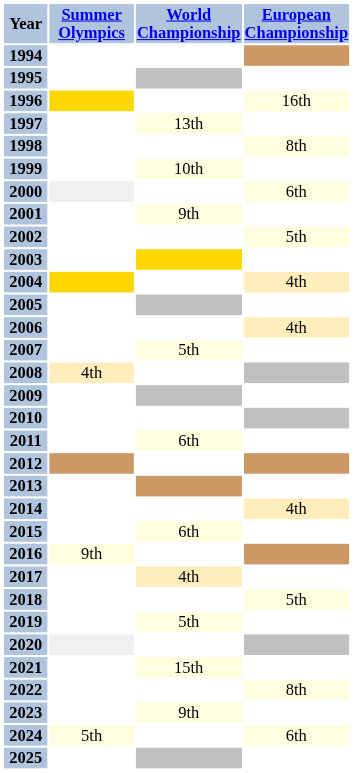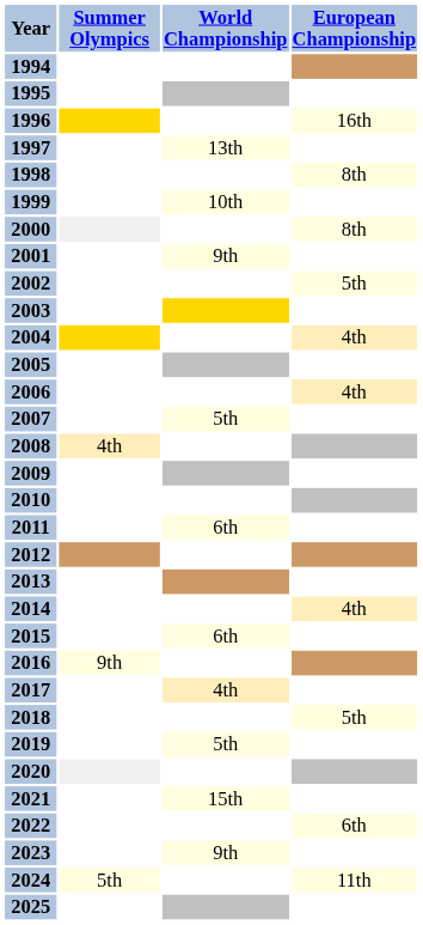 <table>
 <tr bgcolor="lightsteelblue">
 <th Width = 40>Year</th>
 <th Width = 80><a href='#'>Summer Olympics</a></th>
 <th Width = 80><a href='#'>World Championship</a></th>
 <th Width = 80><a href='#'>European Championship</a></th>
 </tr>
 <tr>
 <td align="center" bgcolor="lightsteelblue"><strong>1994</strong></td>
 <td></td>
 <td></td>
 <td align="center" bgcolor="#cc9966"></td>
 </tr>
 <tr>
 <td align="center" bgcolor="lightsteelblue"><strong>1995</strong></td>
 <td></td>
 <td align="center" bgcolor="silver"></td>
 <td></td>
 </tr>
 <tr>
 <td align="center" bgcolor="lightsteelblue"><strong>1996</strong></td>
 <td align="center" bgcolor="gold"></td>
 <td></td>
 <td align="center" bgcolor="lightyellow">16th</td>
 </tr>
 <tr>
 <td align="center" bgcolor="lightsteelblue"><strong>1997</strong></td>
 <td></td>
 <td align="center" bgcolor="lightyellow">13th</td>
 <td></td>
 </tr>
 <tr>
 <td align="center" bgcolor="lightsteelblue"><strong>1998</strong></td>
 <td></td>
 <td></td>
 <td align="center" bgcolor="lightyellow">8th</td>
 </tr>
 <tr>
 <td align="center" bgcolor="lightsteelblue"><strong>1999</strong></td>
 <td></td>
 <td align="center" bgcolor="lightyellow">10th</td>
 <td></td>
 </tr>
 <tr>
 <td align="center" bgcolor="lightsteelblue"><strong>2000</strong></td>
 <td align="center" bgcolor="#f0f0f0"></td>
 <td></td>
-<td align="center" bgcolor="lightyellow">6th</td>
+<td align="center" bgcolor="lightyellow">8th</td>
 </tr>
 <tr>
 <td align="center" bgcolor="lightsteelblue"><strong>2001</strong></td>
 <td></td>
 <td align="center" bgcolor="lightyellow">9th</td>
 <td></td>
 </tr>
 <tr>
 <td align="center" bgcolor="lightsteelblue"><strong>2002</strong></td>
 <td></td>
 <td></td>
 <td align="center" bgcolor="lightyellow">5th</td>
 </tr>
 <tr>
 <td align="center" bgcolor="lightsteelblue"><strong>2003</strong></td>
 <td></td>
 <td align="center" bgcolor="gold"></td>
 <td></td>
 </tr>
 <tr>
 <td align="center" bgcolor="lightsteelblue"><strong>2004</strong></td>
 <td align="center" bgcolor="gold"></td>
 <td></td>
 <td align="center" bgcolor="#ffeebb">4th</td>
 </tr>
 <tr>
 <td align="center" bgcolor="lightsteelblue"><strong>2005</strong></td>
 <td></td>
 <td align="center" bgcolor="silver"></td>
 <td></td>
 </tr>
 <tr>
 <td align="center" bgcolor="lightsteelblue"><strong>2006</strong></td>
 <td></td>
 <td></td>
 <td align="center" bgcolor="#ffeebb">4th</td>
 </tr>
 <tr>
 <td align="center" bgcolor="lightsteelblue"><strong>2007</strong></td>
 <td></td>
 <td align="center" bgcolor="lightyellow">5th</td>
 <td></td>
 </tr>
 <tr>
 <td align="center" bgcolor="lightsteelblue"><strong>2008</strong></td>
 <td align="center" bgcolor="#ffeebb">4th</td>
 <td></td>
 <td align="center" bgcolor="silver"></td>
 </tr>
 <tr>
 <td align="center" bgcolor="lightsteelblue"><strong>2009</strong></td>
 <td></td>
 <td align="center" bgcolor="silver"></td>
 <td></td>
 </tr>
 <tr>
 <td align="center" bgcolor="lightsteelblue"><strong>2010</strong></td>
 <td></td>
 <td></td>
 <td align="center" bgcolor="silver"></td>
 </tr>
 <tr>
 <td align="center" bgcolor="lightsteelblue"><strong>2011</strong></td>
 <td></td>
 <td align="center" bgcolor="lightyellow">6th</td>
 <td></td>
 </tr>
 <tr>
 <td align="center" bgcolor="lightsteelblue"><strong>2012</strong></td>
 <td align="center" bgcolor="#cc9966"></td>
 <td></td>
 <td align="center" bgcolor="#cc9966"></td>
 </tr>
 <tr>
 <td align="center" bgcolor="lightsteelblue"><strong>2013</strong></td>
 <td></td>
 <td align="center" bgcolor="#cc9966"></td>
 <td></td>
 </tr>
 <tr>
 <td align="center" bgcolor="lightsteelblue"><strong>2014</strong></td>
 <td></td>
 <td></td>
 <td align="center" bgcolor="#ffeebb">4th</td>
 </tr>
 <tr>
 <td align="center" bgcolor="lightsteelblue"><strong>2015</strong></td>
 <td></td>
 <td align="center" bgcolor="lightyellow">6th</td>
 <td></td>
 </tr>
 <tr>
 <td align="center" bgcolor="lightsteelblue"><strong>2016</strong></td>
 <td align="center" bgcolor="lightyellow">9th</td>
 <td></td>
 <td align="center" bgcolor="#cc9966"></td>
 </tr>
 <tr>
 <td align="center" bgcolor="lightsteelblue"><strong>2017</strong></td>
 <td></td>
 <td align="center" bgcolor="#ffeebb">4th</td>
 <td></td>
 </tr>
 <tr>
 <td align="center" bgcolor="lightsteelblue"><strong>2018</strong></td>
 <td></td>
 <td></td>
 <td align="center" bgcolor="lightyellow">5th</td>
 </tr>
 <tr>
 <td align="center" bgcolor="lightsteelblue"><strong>2019</strong></td>
 <td></td>
 <td align="center" bgcolor="lightyellow">5th</td>
 <td></td>
 </tr>
 <tr>
 <td align="center" bgcolor="lightsteelblue"><strong>2020</strong></td>
 <td align="center" bgcolor="#f0f0f0"></td>
 <td></td>
 <td align="center" bgcolor="silver"></td>
 </tr>
 <tr>
 <td align="center" bgcolor="lightsteelblue"><strong>2021</strong></td>
 <td></td>
 <td align="center" bgcolor="lightyellow">15th</td>
 </tr>
 <tr>
 <td align="center" bgcolor="lightsteelblue"><strong>2022</strong></td>
 <td></td>
 <td></td>
-<td align="center" bgcolor="lightyellow">8th</td>
+<td align="center" bgcolor="lightyellow">6th</td>
 <td></td>
 </tr>
 <tr>
 <td align="center" bgcolor="lightsteelblue"><strong>2023</strong></td>
 <td></td>
 <td align="center" bgcolor="lightyellow">9th</td>
 <td></td>
 <td></td>
 </tr>
 <tr>
 <td align="center" bgcolor="lightsteelblue"><strong>2024</strong></td>
 <td align="center" bgcolor="lightyellow">5th</td>
 <td></td>
-<td align="center" bgcolor="lightyellow">6th</td>
+<td align="center" bgcolor="lightyellow">11th</td>
 <td></td>
 </tr>
 <tr>
 <td align="center" bgcolor="lightsteelblue"><strong>2025</strong></td>
 <td></td>
 <td align="center" bgcolor="silver"></td>
 <td></td>
 <td></td>
 </tr>
 </table>
